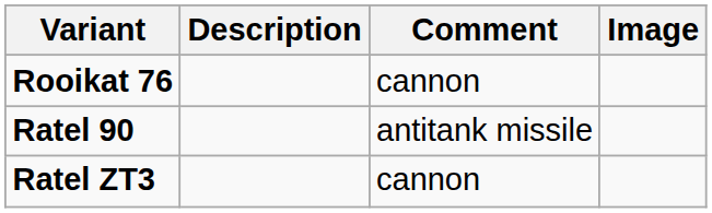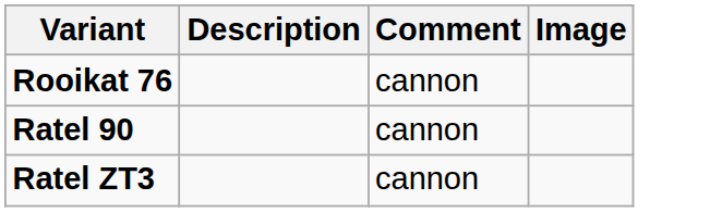 <table class="wikitable sortable">
 <tr>
 <th>Variant</th>
 <th>Description</th>
 <th>Comment</th>
 <th>Image</th>
 </tr>
 <tr>
 <td><strong>Rooikat 76 </strong></td>
 <td></td>
 <td> cannon</td>
 <td></td>
 </tr>
 <tr>
 <td><strong>Ratel 90 </strong></td>
 <td></td>
-<td>antitank missile</td>
+<td> cannon</td>
 <td></td>
 </tr>
 <tr>
 <td><strong>Ratel ZT3 </strong></td>
 <td></td>
 <td> cannon</td>
 <td></td>
 </tr>
 </table>
